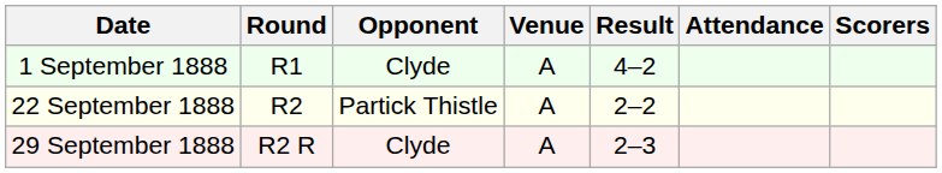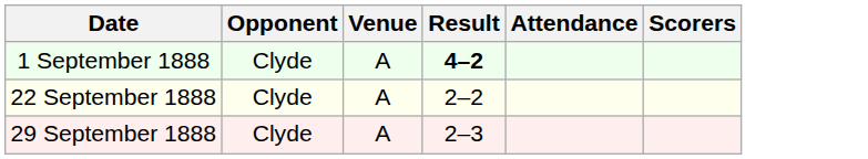 <table class="wikitable sortable" style="font-size:100%; text-align:center">
 <tr>
 <th>Date</th>
-<th>Round</th>
 <th>Opponent</th>
 <th>Venue</th>
 <th>Result</th>
 <th>Attendance</th>
 <th>Scorers</th>
 </tr>
 <tr bgcolor = "#EEFFEE">
 <td>1 September 1888</td>
-<td>R1</td>
 <td>Clyde</td>
 <td>A</td>
-<td>4–2</td>
+<td><strong>4–2</strong></td>
 <td></td>
 <td></td>
 </tr>
 <tr bgcolor = "#FFFFEE">
 <td>22 September 1888</td>
-<td>R2</td>
-<td>Partick Thistle</td>
+<td>Clyde</td>
 <td>A</td>
 <td>2–2</td>
 <td></td>
 <td></td>
 </tr>
 <tr bgcolor = "#FFEEEE">
 <td>29 September 1888</td>
-<td>R2 R</td>
 <td>Clyde</td>
 <td>A</td>
 <td>2–3</td>
 <td></td>
 <td></td>
 </tr>
 </table>
